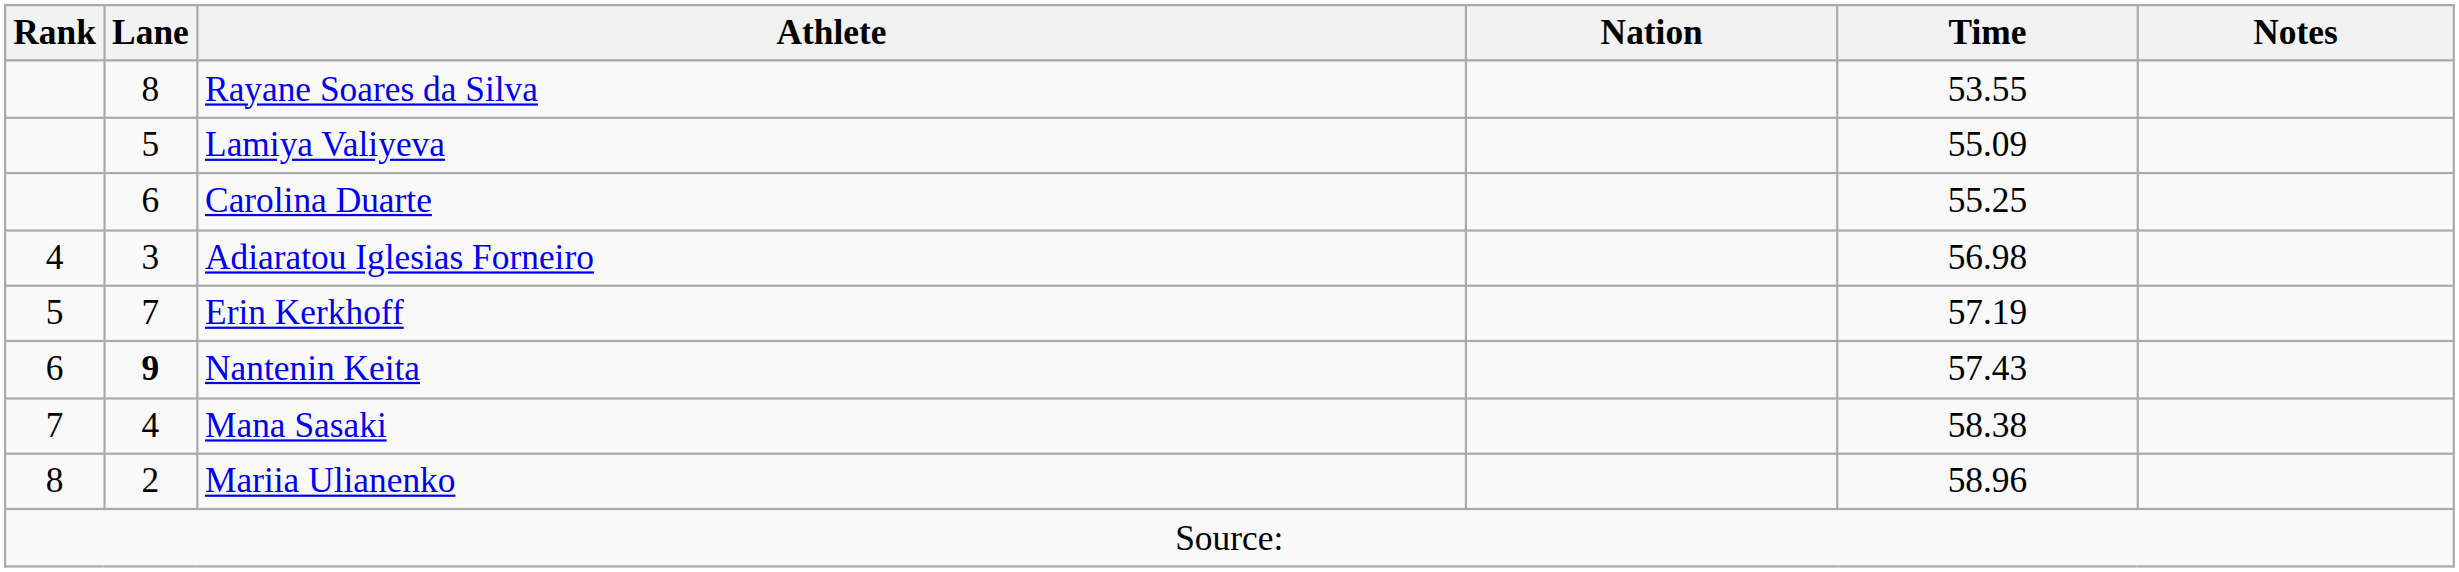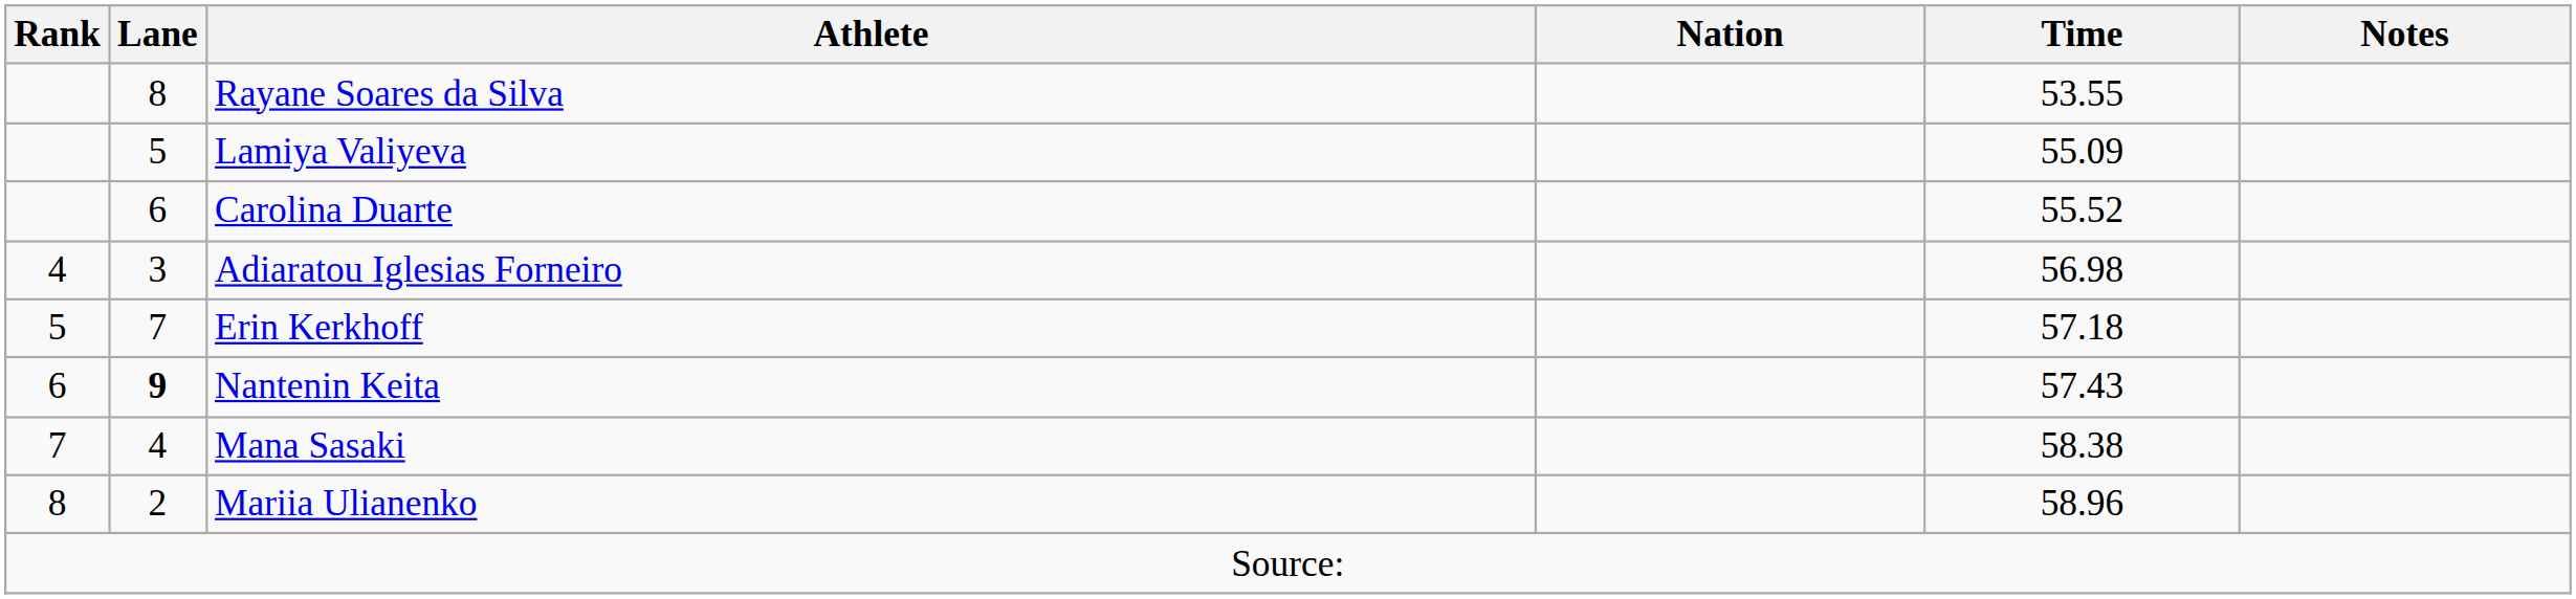 <table class="wikitable sortable" style="text-align:center;width: 70%;">
 <tr>
 <th scope="col" style="width: 10px;">Rank</th>
 <th scope="col" style="width: 10px;">Lane</th>
 <th scope="col">Athlete</th>
 <th scope="col">Nation</th>
 <th scope="col">Time</th>
 <th scope="col">Notes</th>
 </tr>
 <tr>
 <td></td>
 <td>8</td>
 <td align=left><a href='#'>Rayane Soares da Silva</a></td>
 <td align=left></td>
 <td>53.55</td>
 <td><strong></strong></td>
 </tr>
 <tr>
 <td></td>
 <td>5</td>
 <td align=left><a href='#'>Lamiya Valiyeva</a></td>
 <td align=left></td>
 <td>55.09</td>
 <td></td>
 </tr>
 <tr>
 <td></td>
 <td>6</td>
 <td align=left><a href='#'>Carolina Duarte</a></td>
 <td align=left></td>
-<td>55.25</td>
+<td>55.52</td>
 <td></td>
 </tr>
 <tr>
 <td>4</td>
 <td>3</td>
 <td align=left><a href='#'>Adiaratou Iglesias Forneiro</a></td>
 <td align=left></td>
 <td>56.98</td>
 <td></td>
 </tr>
 <tr>
 <td>5</td>
 <td>7</td>
 <td align=left><a href='#'>Erin Kerkhoff</a></td>
 <td align=left></td>
-<td>57.19</td>
+<td>57.18</td>
 <td></td>
 </tr>
 <tr>
 <td>6</td>
 <td><strong>9</strong></td>
 <td align=left><a href='#'>Nantenin Keita</a></td>
 <td align=left></td>
 <td>57.43</td>
 <td></td>
 </tr>
 <tr>
 <td>7</td>
 <td>4</td>
 <td align=left><a href='#'>Mana Sasaki</a></td>
 <td align=left></td>
 <td>58.38</td>
 <td></td>
 </tr>
 <tr>
 <td>8</td>
 <td>2</td>
 <td align=left><a href='#'>Mariia Ulianenko</a></td>
 <td align=left></td>
 <td>58.96</td>
 <td></td>
 </tr>
 <tr class="sortbottom">
 <td colspan="6">Source:</td>
 </tr>
 </table>
